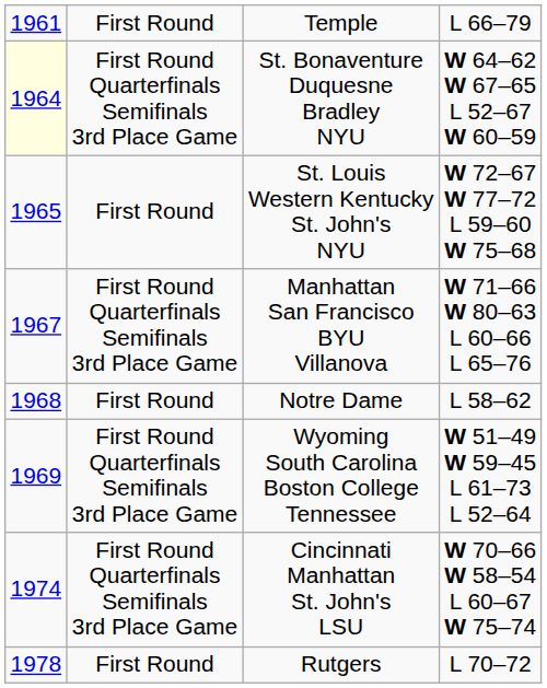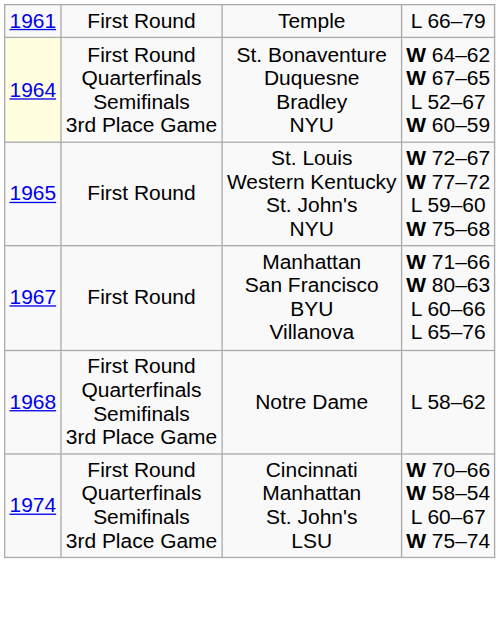 <table class="wikitable">
 <tr align="center">
 <td><a href='#'>1961</a></td>
 <td>First Round</td>
 <td>Temple</td>
 <td>L 66–79</td>
 </tr>
 <tr align="center">
 <td style="background: lightyellow;"><a href='#'>1964</a></td>
 <td>First Round<br>Quarterfinals<br>Semifinals<br>3rd Place Game</td>
 <td>St. Bonaventure<br>Duquesne<br>Bradley<br>NYU</td>
 <td><strong>W</strong> 64–62<br><strong>W</strong> 67–65<br>L 52–67<br><strong>W</strong> 60–59</td>
 </tr>
 <tr align="center">
 <td><a href='#'>1965</a></td>
 <td>First Round</td>
 <td>St. Louis<br>Western Kentucky<br>St. John's<br>NYU</td>
 <td><strong>W</strong> 72–67<br><strong>W</strong> 77–72<br>L 59–60<br><strong>W</strong> 75–68</td>
 </tr>
 <tr align="center">
 <td><a href='#'>1967</a></td>
-<td>First Round<br>Quarterfinals<br>Semifinals<br>3rd Place Game</td>
+<td>First Round</td>
 <td>Manhattan<br>San Francisco<br>BYU<br>Villanova</td>
 <td><strong>W</strong> 71–66<br><strong>W</strong> 80–63<br>L 60–66<br>L 65–76</td>
 </tr>
 <tr align="center">
 <td><a href='#'>1968</a></td>
-<td>First Round</td>
+<td>First Round<br>Quarterfinals<br>Semifinals<br>3rd Place Game</td>
 <td>Notre Dame</td>
 <td>L 58–62</td>
-</tr>
-<tr align="center">
-<td><a href='#'>1969</a></td>
-<td>First Round<br>Quarterfinals<br>Semifinals<br>3rd Place Game</td>
-<td>Wyoming<br>South Carolina<br>Boston College<br>Tennessee</td>
-<td><strong>W</strong> 51–49<br><strong>W</strong> 59–45<br>L 61–73<br>L 52–64</td>
 </tr>
 <tr align="center">
 <td><a href='#'>1974</a></td>
 <td>First Round<br>Quarterfinals<br>Semifinals<br>3rd Place Game</td>
 <td>Cincinnati<br>Manhattan<br>St. John's<br>LSU</td>
 <td><strong>W</strong> 70–66<br><strong>W</strong> 58–54<br>L 60–67<br><strong>W</strong> 75–74</td>
 </tr>
-<tr align="center">
-<td><a href='#'>1978</a></td>
-<td>First Round</td>
-<td>Rutgers</td>
-<td>L 70–72</td>
-</tr>
 </table>
